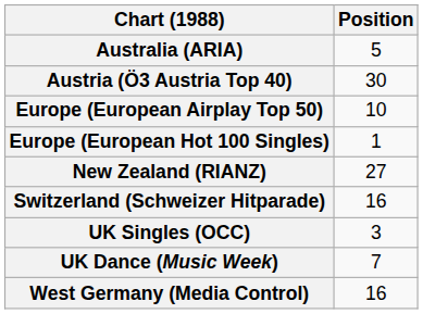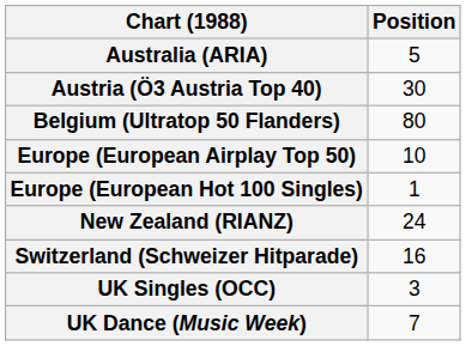 <table class="wikitable sortable plainrowheaders" style="text-align:center">
 <tr>
 <th scope="col">Chart (1988)</th>
 <th scope="col">Position</th>
 </tr>
 <tr>
 <th scope="row">Australia (ARIA)</th>
 <td>5</td>
 </tr>
 <tr>
 <th scope="row">Austria (Ö3 Austria Top 40)</th>
 <td>30</td>
 </tr>
 <tr>
+<th scope="row">Belgium (Ultratop 50 Flanders)</th>
+<td>80</td>
+</tr>
+<tr>
 <th scope="row">Europe (European Airplay Top 50)</th>
 <td>10</td>
 </tr>
 <tr>
 <th scope="row">Europe (European Hot 100 Singles)</th>
 <td>1</td>
 </tr>
 <tr>
 <th scope="row">New Zealand (RIANZ)</th>
-<td>27</td>
+<td>24</td>
 </tr>
 <tr>
 <th scope="row">Switzerland (Schweizer Hitparade)</th>
 <td>16</td>
 </tr>
 <tr>
 <th scope="row">UK Singles (OCC)</th>
 <td>3</td>
 </tr>
 <tr>
 <th scope="row">UK Dance (<em>Music Week</em>)</th>
 <td align="center">7</td>
 </tr>
-<tr>
-<th scope="row">West Germany (Media Control)</th>
-<td>16</td>
-</tr>
 </table>
